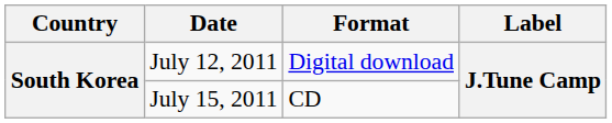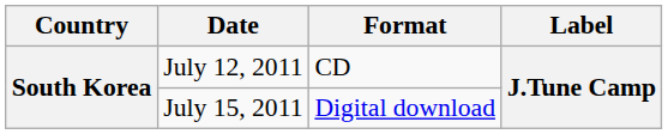 <table class="wikitable plainrowheaders">
 <tr>
 <th scope="col">Country</th>
 <th>Date</th>
 <th>Format</th>
 <th>Label</th>
 </tr>
 <tr>
 <th scope="row" rowspan="2">South Korea</th>
 <td>July 12, 2011</td>
-<td><a href='#'>Digital download</a></td>
+<td>CD</td>
 <th scope="row" rowspan="2">J.Tune Camp</th>
 </tr>
 <tr>
 <td>July 15, 2011</td>
-<td>CD</td>
+<td><a href='#'>Digital download</a></td>
 </tr>
 </table>
